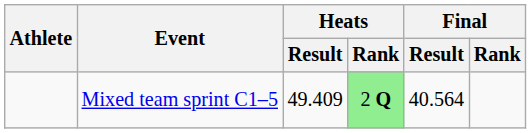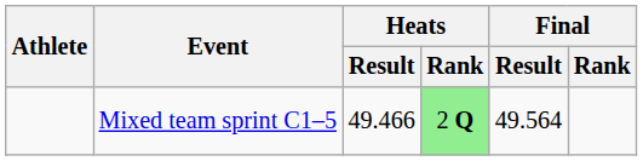 <table class=wikitable style="font-size:90%">
 <tr>
 <th rowspan="2">Athlete</th>
 <th rowspan="2">Event</th>
 <th colspan="2">Heats</th>
 <th colspan="2">Final</th>
 </tr>
 <tr>
 <th>Result</th>
 <th>Rank</th>
 <th>Result</th>
 <th>Rank</th>
 </tr>
 <tr align=center>
 <td align=left><strong><br><br></strong></td>
 <td align=left><a href='#'>Mixed team sprint C1–5</a></td>
-<td>49.409</td>
+<td>49.466</td>
 <td style="background: lightgreen;">2 <strong>Q</strong></td>
-<td>40.564</td>
+<td>49.564</td>
 <td></td>
 </tr>
 </table>
